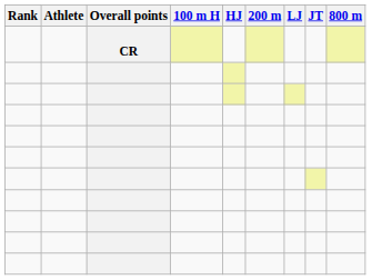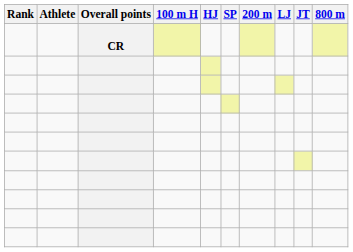 <table class="wikitable sortable" style="font-size:95%;">
 <tr>
 <th>Rank</th>
 <th>Athlete</th>
 <th>Overall points</th>
 <th><a href='#'>100 m H</a></th>
 <th><a href='#'>HJ</a></th>
+<th><a href='#'>SP</a></th>
 <th><a href='#'>200 m</a></th>
 <th><a href='#'>LJ</a></th>
 <th><a href='#'>JT</a></th>
 <th><a href='#'>800 m</a></th>
 </tr>
 <tr>
 <td align=center></td>
 <td align=left> <br></td>
 <th><br>CR</th>
 <td bgcolor=#F2F5A9></td>
+<td></td>
 <td></td>
 <td bgcolor=#F2F5A9></td>
 <td></td>
 <td></td>
 <td bgcolor=#F2F5A9></td>
 </tr>
 <tr>
 <td align=center></td>
 <td align=left> <br></td>
 <th></th>
 <td></td>
 <td bgcolor=#F2F5A9></td>
 <td></td>
 <td></td>
 <td></td>
 <td></td>
+<td></td>
 </tr>
 <tr>
 <td align=center></td>
 <td align=left> <br></td>
 <th></th>
 <td></td>
 <td bgcolor=#F2F5A9></td>
+<td></td>
 <td></td>
 <td bgcolor=#F2F5A9></td>
 <td></td>
 <td></td>
 </tr>
 <tr>
 <td align=center></td>
 <td align=left> <br></td>
 <th></th>
+<td></td>
+<td></td>
+<td bgcolor=#F2F5A9></td>
+<td></td>
+<td></td>
+<td></td>
+<td></td>
+</tr>
+<tr>
+<td align=center></td>
+<td align=left> <br></td>
+<th></th>
+<td></td>
 <td></td>
 <td></td>
 <td></td>
 <td></td>
 <td></td>
 <td></td>
 </tr>
 <tr>
 <td align=center></td>
 <td align=left> <br></td>
 <th></th>
 <td></td>
 <td></td>
 <td></td>
 <td></td>
 <td></td>
 <td></td>
+<td></td>
 </tr>
 <tr>
 <td align=center></td>
 <td align=left> <br></td>
 <th></th>
 <td></td>
-<td></td>
-<td></td>
-<td></td>
-<td></td>
-<td></td>
-</tr>
-<tr>
-<td align=center></td>
-<td align=left> <br></td>
-<th></th>
 <td></td>
 <td></td>
 <td></td>
 <td></td>
 <td bgcolor=#F2F5A9></td>
 <td></td>
 </tr>
 <tr>
 <td align=center></td>
 <td align=left> <br></td>
 <th></th>
 <td></td>
 <td></td>
 <td></td>
 <td></td>
 <td></td>
 <td></td>
+<td></td>
 </tr>
 <tr>
 <td align=center></td>
 <td align=left> <br></td>
 <th></th>
+<td></td>
 <td></td>
 <td></td>
 <td></td>
 <td></td>
 <td></td>
 <td></td>
 </tr>
 <tr>
 <td align=center></td>
 <td align=left> <br></td>
 <th></th>
 <td></td>
 <td></td>
 <td></td>
 <td></td>
 <td></td>
 <td></td>
+<td></td>
 </tr>
 <tr>
 <td align=center></td>
 <td align=left> <br></td>
 <th></th>
 <td></td>
 <td></td>
 <td></td>
 <td></td>
 <td></td>
 <td></td>
+<td></td>
 </tr>
 </table>
